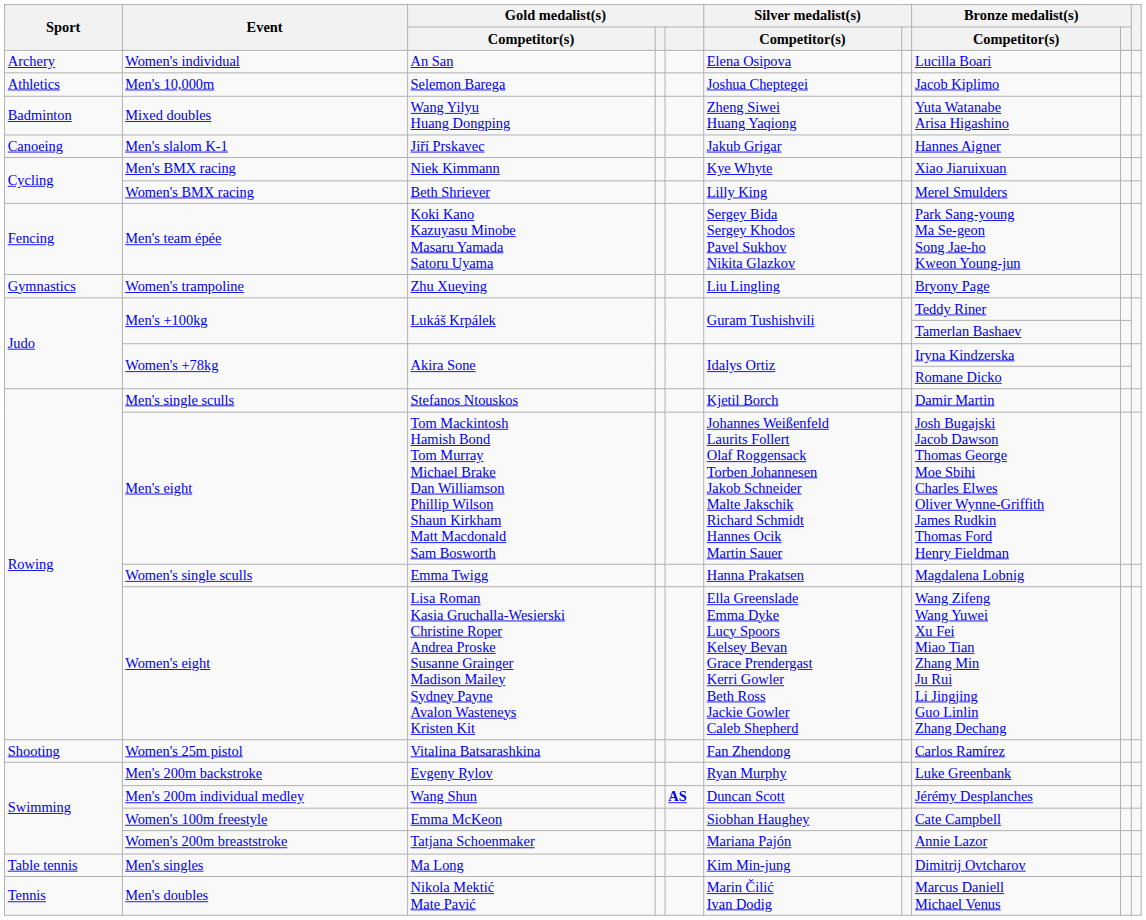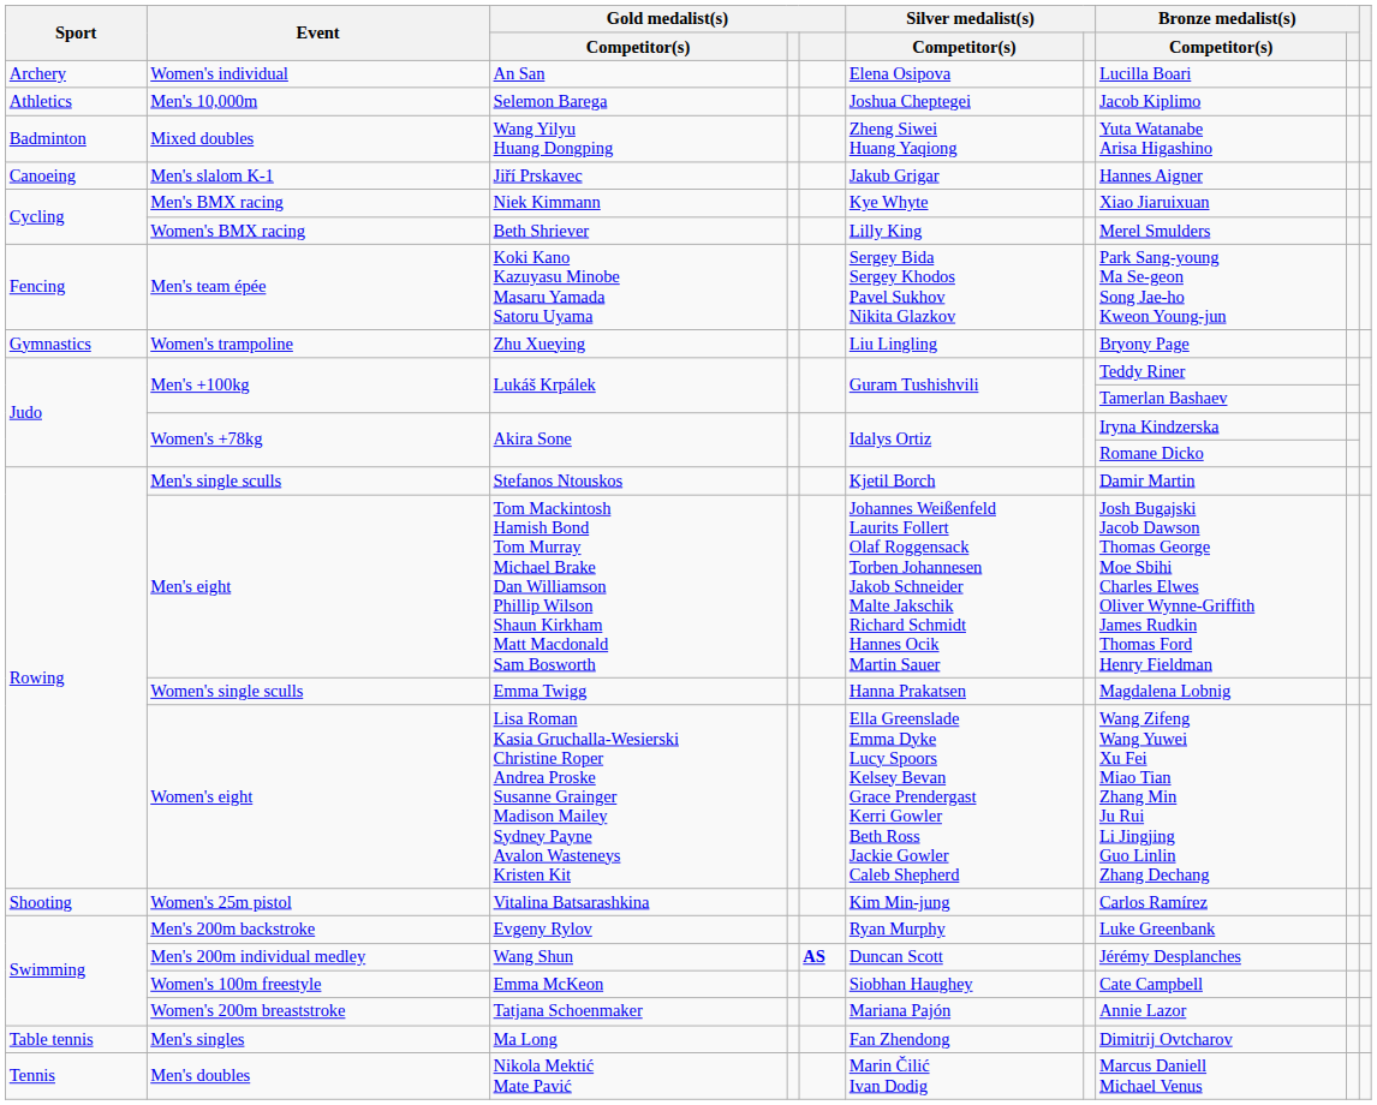 <table class="wikitable" style="width:100%;">
 <tr>
 <th rowspan="2">Sport</th>
 <th rowspan="2">Event</th>
 <th colspan="3">Gold medalist(s)</th>
 <th colspan="2">Silver medalist(s)</th>
 <th colspan="2">Bronze medalist(s)</th>
 <th rowspan="2"></th>
 </tr>
 <tr>
 <th>Competitor(s)</th>
 <th></th>
 <th></th>
 <th>Competitor(s)</th>
 <th></th>
 <th>Competitor(s)</th>
 <th></th>
 </tr>
 <tr>
 <td><a href='#'>Archery</a></td>
 <td><a href='#'>Women's individual</a></td>
 <td><a href='#'>An San</a></td>
 <td></td>
 <td></td>
 <td><a href='#'>Elena Osipova</a></td>
 <td></td>
 <td><a href='#'>Lucilla Boari</a></td>
 <td></td>
 <td></td>
 </tr>
 <tr>
 <td><a href='#'>Athletics</a></td>
 <td><a href='#'>Men's 10,000m</a></td>
 <td><a href='#'>Selemon Barega</a></td>
 <td></td>
 <td></td>
 <td><a href='#'>Joshua Cheptegei</a></td>
 <td></td>
 <td><a href='#'>Jacob Kiplimo</a></td>
 <td></td>
 <td></td>
 </tr>
 <tr>
 <td><a href='#'>Badminton</a></td>
 <td><a href='#'>Mixed doubles</a></td>
 <td><a href='#'>Wang Yilyu</a><br><a href='#'>Huang Dongping</a></td>
 <td></td>
 <td></td>
 <td><a href='#'>Zheng Siwei</a><br><a href='#'>Huang Yaqiong</a></td>
 <td></td>
 <td><a href='#'>Yuta Watanabe</a><br><a href='#'>Arisa Higashino</a></td>
 <td></td>
 <td></td>
 </tr>
 <tr>
 <td><a href='#'>Canoeing</a></td>
 <td><a href='#'>Men's slalom K-1</a></td>
 <td><a href='#'>Jiří Prskavec</a></td>
 <td></td>
 <td></td>
 <td><a href='#'>Jakub Grigar</a></td>
 <td></td>
 <td><a href='#'>Hannes Aigner</a></td>
 <td></td>
 <td></td>
 </tr>
 <tr>
 <td rowspan="2"><a href='#'>Cycling</a></td>
 <td><a href='#'>Men's BMX racing</a></td>
 <td><a href='#'>Niek Kimmann</a></td>
 <td></td>
 <td></td>
 <td><a href='#'>Kye Whyte</a></td>
 <td></td>
 <td><a href='#'>Xiao Jiaruixuan</a></td>
 <td></td>
 <td></td>
 </tr>
 <tr>
 <td><a href='#'>Women's BMX racing</a></td>
 <td><a href='#'>Beth Shriever</a></td>
 <td></td>
 <td></td>
 <td><a href='#'>Lilly King</a></td>
 <td></td>
 <td><a href='#'>Merel Smulders</a></td>
 <td></td>
 <td></td>
 </tr>
 <tr>
 <td><a href='#'>Fencing</a></td>
 <td><a href='#'>Men's team épée</a></td>
 <td><a href='#'>Koki Kano</a><br><a href='#'>Kazuyasu Minobe</a><br><a href='#'>Masaru Yamada</a><br><a href='#'>Satoru Uyama</a></td>
 <td></td>
 <td></td>
 <td><a href='#'>Sergey Bida</a><br><a href='#'>Sergey Khodos</a><br><a href='#'>Pavel Sukhov</a><br><a href='#'>Nikita Glazkov</a></td>
 <td></td>
 <td><a href='#'>Park Sang-young</a><br><a href='#'>Ma Se-geon</a><br><a href='#'>Song Jae-ho</a><br><a href='#'>Kweon Young-jun</a></td>
 <td></td>
 <td></td>
 </tr>
 <tr>
 <td><a href='#'>Gymnastics</a></td>
 <td><a href='#'>Women's trampoline</a></td>
 <td><a href='#'>Zhu Xueying</a></td>
 <td></td>
 <td></td>
 <td><a href='#'>Liu Lingling</a></td>
 <td></td>
 <td><a href='#'>Bryony Page</a></td>
 <td></td>
 <td></td>
 </tr>
 <tr>
 <td rowspan="4"><a href='#'>Judo</a></td>
 <td rowspan="2"><a href='#'>Men's +100kg</a></td>
 <td rowspan="2"><a href='#'>Lukáš Krpálek</a></td>
 <td rowspan="2"></td>
 <td rowspan="2"></td>
 <td rowspan="2"><a href='#'>Guram Tushishvili</a></td>
 <td rowspan="2"></td>
 <td><a href='#'>Teddy Riner</a></td>
 <td></td>
 <td rowspan="2"></td>
 </tr>
 <tr>
 <td><a href='#'>Tamerlan Bashaev</a></td>
 <td></td>
 </tr>
 <tr>
 <td rowspan="2"><a href='#'>Women's +78kg</a></td>
 <td rowspan="2"><a href='#'>Akira Sone</a></td>
 <td rowspan="2"></td>
 <td rowspan="2"></td>
 <td rowspan="2"><a href='#'>Idalys Ortiz</a></td>
 <td rowspan="2"></td>
 <td><a href='#'>Iryna Kindzerska</a></td>
 <td></td>
 <td rowspan="2"></td>
 </tr>
 <tr>
 <td><a href='#'>Romane Dicko</a></td>
 <td></td>
 </tr>
 <tr>
 <td rowspan="4"><a href='#'>Rowing</a></td>
 <td><a href='#'>Men's single sculls</a></td>
 <td><a href='#'>Stefanos Ntouskos</a></td>
 <td></td>
 <td></td>
 <td><a href='#'>Kjetil Borch</a></td>
 <td></td>
 <td><a href='#'>Damir Martin</a></td>
 <td></td>
 <td></td>
 </tr>
 <tr>
 <td><a href='#'>Men's eight</a></td>
 <td><a href='#'>Tom Mackintosh</a><br><a href='#'>Hamish Bond</a><br><a href='#'>Tom Murray</a><br><a href='#'>Michael Brake</a><br><a href='#'>Dan Williamson</a><br><a href='#'>Phillip Wilson</a><br><a href='#'>Shaun Kirkham</a><br><a href='#'>Matt Macdonald</a><br><a href='#'>Sam Bosworth</a></td>
 <td></td>
 <td></td>
 <td><a href='#'>Johannes Weißenfeld</a><br><a href='#'>Laurits Follert</a><br><a href='#'>Olaf Roggensack</a><br><a href='#'>Torben Johannesen</a><br><a href='#'>Jakob Schneider</a><br><a href='#'>Malte Jakschik</a><br><a href='#'>Richard Schmidt</a><br><a href='#'>Hannes Ocik</a><br><a href='#'>Martin Sauer</a></td>
 <td></td>
 <td><a href='#'>Josh Bugajski</a><br><a href='#'>Jacob Dawson</a><br><a href='#'>Thomas George</a><br><a href='#'>Moe Sbihi</a><br><a href='#'>Charles Elwes</a><br><a href='#'>Oliver Wynne-Griffith</a><br><a href='#'>James Rudkin</a><br><a href='#'>Thomas Ford</a><br><a href='#'>Henry Fieldman</a></td>
 <td></td>
 <td></td>
 </tr>
 <tr>
 <td><a href='#'>Women's single sculls</a></td>
 <td><a href='#'>Emma Twigg</a></td>
 <td></td>
 <td></td>
 <td><a href='#'>Hanna Prakatsen</a></td>
 <td></td>
 <td><a href='#'>Magdalena Lobnig</a></td>
 <td></td>
 <td></td>
 </tr>
 <tr>
 <td><a href='#'>Women's eight</a></td>
 <td><a href='#'>Lisa Roman</a><br> <a href='#'>Kasia Gruchalla-Wesierski</a><br> <a href='#'>Christine Roper</a><br> <a href='#'>Andrea Proske</a><br> <a href='#'>Susanne Grainger</a><br> <a href='#'>Madison Mailey</a><br> <a href='#'>Sydney Payne</a><br> <a href='#'>Avalon Wasteneys</a><br> <a href='#'>Kristen Kit</a></td>
 <td></td>
 <td></td>
 <td><a href='#'>Ella Greenslade</a><br> <a href='#'>Emma Dyke</a><br><a href='#'>Lucy Spoors</a><br> <a href='#'>Kelsey Bevan</a><br><a href='#'>Grace Prendergast</a><br> <a href='#'>Kerri Gowler</a><br> <a href='#'>Beth Ross</a><br> <a href='#'>Jackie Gowler</a><br> <a href='#'>Caleb Shepherd</a></td>
 <td></td>
 <td><a href='#'>Wang Zifeng</a><br> <a href='#'>Wang Yuwei</a><br> <a href='#'>Xu Fei</a><br> <a href='#'>Miao Tian</a><br> <a href='#'>Zhang Min</a><br> <a href='#'>Ju Rui</a><br> <a href='#'>Li Jingjing</a><br> <a href='#'>Guo Linlin</a><br> <a href='#'>Zhang Dechang</a></td>
 <td></td>
 <td></td>
 </tr>
 <tr>
 <td><a href='#'>Shooting</a></td>
 <td><a href='#'>Women's 25m pistol</a></td>
 <td><a href='#'>Vitalina Batsarashkina</a></td>
 <td></td>
 <td></td>
-<td><a href='#'>Fan Zhendong</a></td>
+<td><a href='#'>Kim Min-jung</a></td>
 <td></td>
 <td><a href='#'>Carlos Ramírez</a></td>
 <td></td>
 <td></td>
 </tr>
 <tr>
 <td rowspan="4"><a href='#'>Swimming</a></td>
 <td><a href='#'>Men's 200m backstroke</a></td>
 <td><a href='#'>Evgeny Rylov</a></td>
 <td></td>
 <td></td>
 <td><a href='#'>Ryan Murphy</a></td>
 <td></td>
 <td><a href='#'>Luke Greenbank</a></td>
 <td></td>
 <td></td>
 </tr>
 <tr>
 <td><a href='#'>Men's 200m individual medley</a></td>
 <td><a href='#'>Wang Shun</a></td>
 <td></td>
 <td><strong><a href='#'>AS</a></strong></td>
 <td><a href='#'>Duncan Scott</a></td>
 <td></td>
 <td><a href='#'>Jérémy Desplanches</a></td>
 <td></td>
 <td></td>
 </tr>
 <tr>
 <td><a href='#'>Women's 100m freestyle</a></td>
 <td><a href='#'>Emma McKeon</a></td>
 <td></td>
 <td></td>
 <td><a href='#'>Siobhan Haughey</a></td>
 <td></td>
 <td><a href='#'>Cate Campbell</a></td>
 <td></td>
 <td></td>
 </tr>
 <tr>
 <td><a href='#'>Women's 200m breaststroke</a></td>
 <td><a href='#'>Tatjana Schoenmaker</a></td>
 <td></td>
 <td></td>
 <td><a href='#'>Mariana Pajón</a></td>
 <td></td>
 <td><a href='#'>Annie Lazor</a></td>
 <td></td>
 <td></td>
 </tr>
 <tr>
 <td><a href='#'>Table tennis</a></td>
 <td><a href='#'>Men's singles</a></td>
 <td><a href='#'>Ma Long</a></td>
 <td></td>
 <td></td>
-<td><a href='#'>Kim Min-jung</a></td>
+<td><a href='#'>Fan Zhendong</a></td>
 <td></td>
 <td><a href='#'>Dimitrij Ovtcharov</a></td>
 <td></td>
 <td></td>
 </tr>
 <tr>
 <td><a href='#'>Tennis</a></td>
 <td><a href='#'>Men's doubles</a></td>
 <td><a href='#'>Nikola Mektić</a><br><a href='#'>Mate Pavić</a></td>
 <td></td>
 <td></td>
 <td><a href='#'>Marin Čilić</a><br><a href='#'>Ivan Dodig</a></td>
 <td></td>
 <td><a href='#'>Marcus Daniell</a><br><a href='#'>Michael Venus</a></td>
 <td></td>
 <td></td>
 </tr>
 </table>
